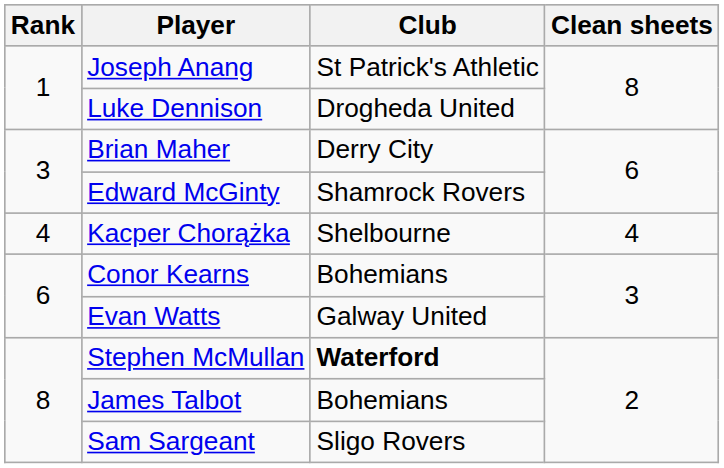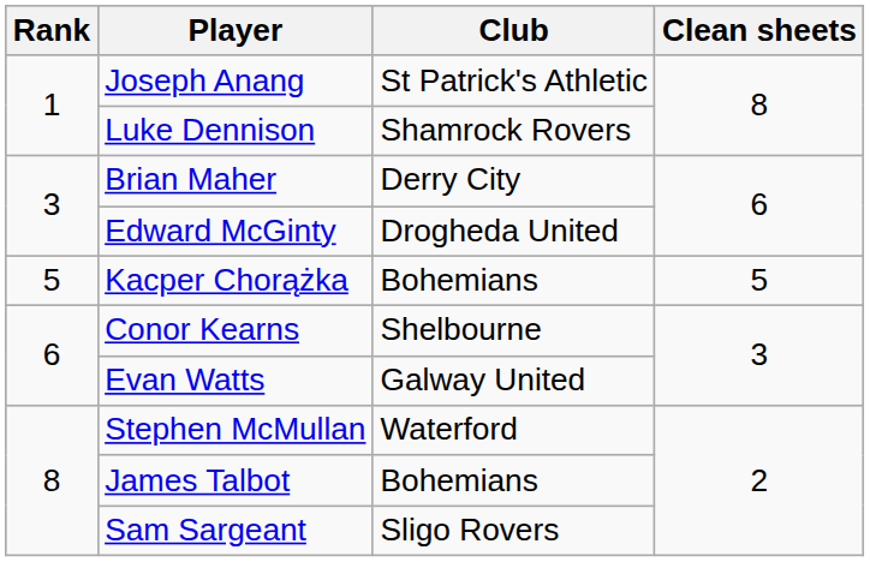 <table class="wikitable" style="text-align:center">
 <tr>
 <th>Rank</th>
 <th>Player</th>
 <th>Club</th>
 <th>Clean sheets</th>
 </tr>
 <tr>
 <td rowspan="2">1</td>
 <td align=left> <a href='#'>Joseph Anang</a></td>
 <td align=left>St Patrick's Athletic</td>
 <td rowspan="2">8</td>
 </tr>
 <tr>
 <td align="left"> <a href='#'>Luke Dennison</a></td>
-<td align=left>Drogheda United</td>
+<td align="left">Shamrock Rovers</td>
 </tr>
 <tr>
 <td rowspan="2">3</td>
 <td align="left"> <a href='#'>Brian Maher</a></td>
 <td align="left">Derry City</td>
 <td rowspan="2">6</td>
 </tr>
 <tr>
 <td align="left"> <a href='#'>Edward McGinty</a></td>
-<td align="left">Shamrock Rovers</td>
+<td align=left>Drogheda United</td>
 </tr>
 <tr>
-<td>4</td>
+<td>5</td>
 <td align="left"> <a href='#'>Kacper Chorążka</a></td>
-<td align="left">Shelbourne</td>
-<td>4</td>
+<td align="left">Bohemians</td>
+<td>5</td>
 </tr>
 <tr>
 <td rowspan="2">6</td>
 <td align="left"> <a href='#'>Conor Kearns</a></td>
-<td align="left">Bohemians</td>
+<td align="left">Shelbourne</td>
 <td rowspan="2">3</td>
 </tr>
 <tr>
 <td align=left> <a href='#'>Evan Watts</a></td>
 <td align=left>Galway United</td>
 </tr>
 <tr>
 <td rowspan="3">8</td>
 <td align="left"> <a href='#'>Stephen McMullan</a></td>
-<td align="left"><strong>Waterford</strong></td>
+<td align="left">Waterford</td>
 <td rowspan="3">2</td>
 </tr>
 <tr>
 <td align="left"> <a href='#'>James Talbot</a></td>
 <td align="left">Bohemians</td>
 </tr>
 <tr>
 <td align=left> <a href='#'>Sam Sargeant</a></td>
 <td align=left>Sligo Rovers</td>
 </tr>
 </table>
